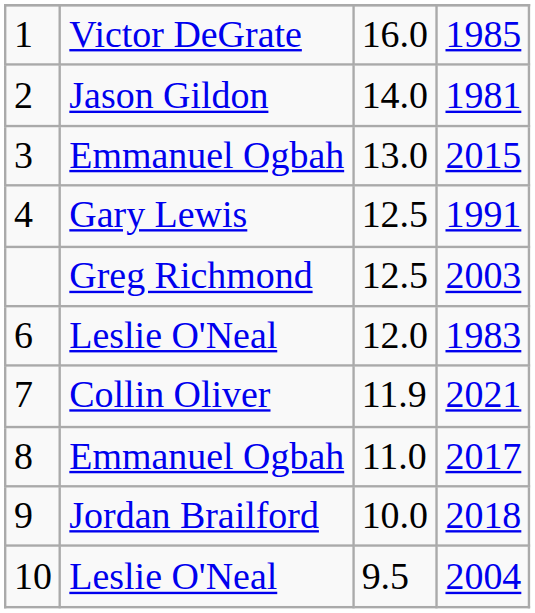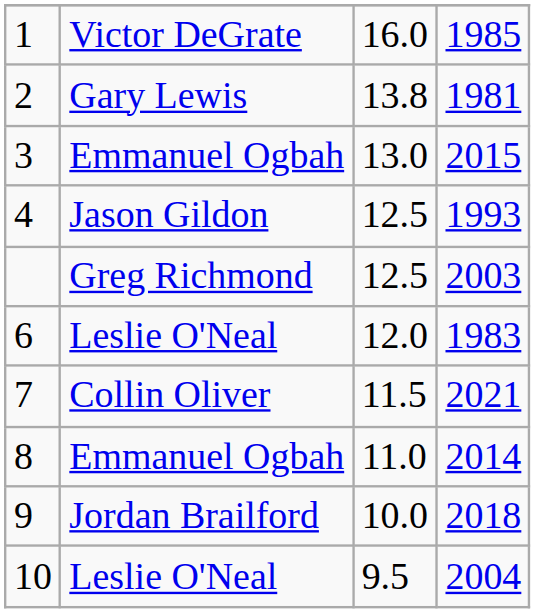 <table class="wikitable">
 <tr>
 </tr>
 <tr>
 <td>1</td>
 <td><a href='#'>Victor DeGrate</a></td>
 <td>16.0</td>
 <td><a href='#'>1985</a></td>
 </tr>
 <tr>
 <td>2</td>
-<td><a href='#'>Jason Gildon</a></td>
-<td>14.0</td>
+<td><a href='#'>Gary Lewis</a></td>
+<td>13.8</td>
 <td><a href='#'>1981</a></td>
 </tr>
 <tr>
 <td>3</td>
 <td><a href='#'>Emmanuel Ogbah</a></td>
 <td>13.0</td>
 <td><a href='#'>2015</a></td>
 </tr>
 <tr>
 <td>4</td>
-<td><a href='#'>Gary Lewis</a></td>
+<td><a href='#'>Jason Gildon</a></td>
 <td>12.5</td>
-<td><a href='#'>1991</a></td>
+<td><a href='#'>1993</a></td>
 </tr>
 <tr>
 <td></td>
 <td><a href='#'>Greg Richmond</a></td>
 <td>12.5</td>
 <td><a href='#'>2003</a></td>
 </tr>
 <tr>
 <td>6</td>
 <td><a href='#'>Leslie O'Neal</a></td>
 <td>12.0</td>
 <td><a href='#'>1983</a></td>
 </tr>
 <tr>
 <td>7</td>
 <td><a href='#'>Collin Oliver</a></td>
-<td>11.9</td>
+<td>11.5</td>
 <td><a href='#'>2021</a></td>
 </tr>
 <tr>
 <td>8</td>
 <td><a href='#'>Emmanuel Ogbah</a></td>
 <td>11.0</td>
-<td><a href='#'>2017</a></td>
+<td><a href='#'>2014</a></td>
 </tr>
 <tr>
 <td>9</td>
 <td><a href='#'>Jordan Brailford</a></td>
 <td>10.0</td>
 <td><a href='#'>2018</a></td>
 </tr>
 <tr>
 <td>10</td>
 <td><a href='#'>Leslie O'Neal</a></td>
 <td>9.5</td>
 <td><a href='#'>2004</a></td>
 </tr>
 </table>
